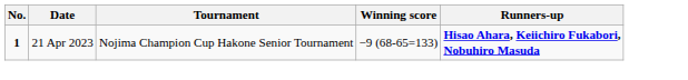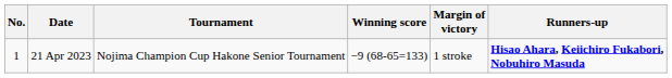 <table class="wikitable" style="font-size:95%;">
 <tr>
 <th>No.</th>
 <th>Date</th>
 <th>Tournament</th>
 <th>Winning score</th>
+<th>Margin of<br>victory</th>
 <th>Runners-up</th>
 </tr>
 <tr>
-<td align=center><strong>1</strong></td>
+<td align=center>1</td>
 <td align=right>21 Apr 2023</td>
 <td>Nojima Champion Cup Hakone Senior Tournament</td>
 <td>−9 (68-65=133)</td>
+<td>1 stroke</td>
 <td><strong> <a href='#'>Hisao Ahara</a>,  <a href='#'>Keiichiro Fukabori</a>,<br> <a href='#'>Nobuhiro Masuda</a></strong></td>
 </tr>
 </table>
